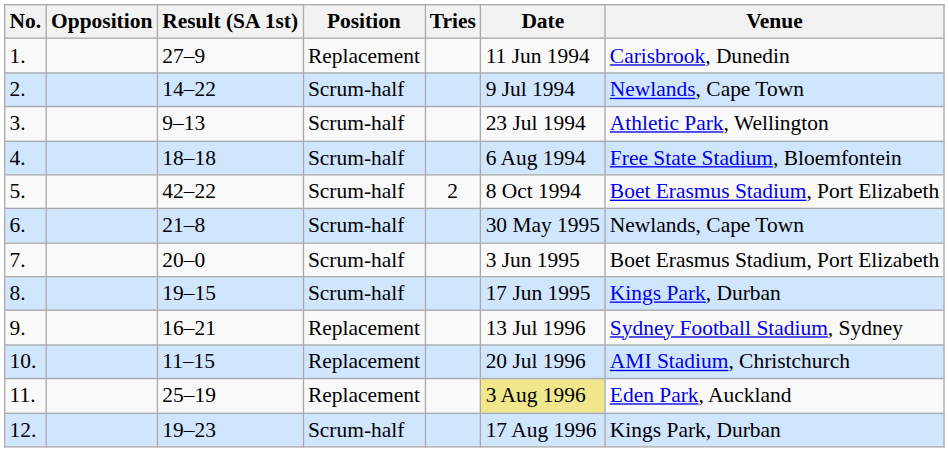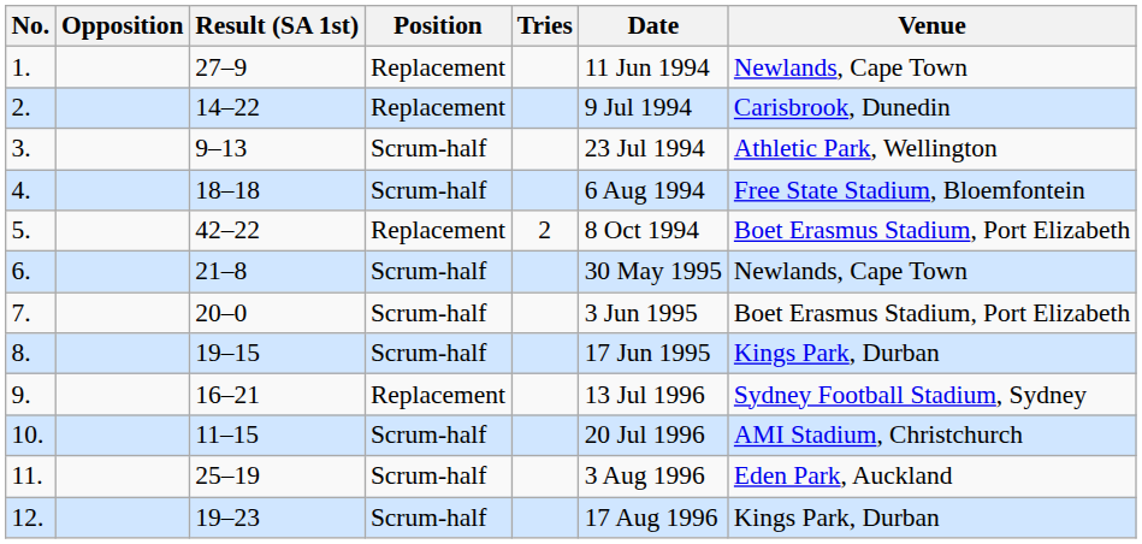 <table class="wikitable sortable">
 <tr>
 <th>No.</th>
 <th>Opposition</th>
 <th>Result (SA 1st)</th>
 <th>Position</th>
 <th>Tries</th>
 <th>Date</th>
 <th>Venue</th>
 </tr>
 <tr>
 <td>1.</td>
 <td></td>
 <td>27–9</td>
 <td>Replacement</td>
 <td></td>
 <td>11 Jun 1994</td>
-<td><a href='#'>Carisbrook</a>, Dunedin</td>
+<td><a href='#'>Newlands</a>, Cape Town</td>
 </tr>
 <tr style="background: #D0E6FF;">
 <td>2.</td>
 <td></td>
 <td>14–22</td>
-<td>Scrum-half</td>
+<td>Replacement</td>
 <td></td>
 <td>9 Jul 1994</td>
-<td><a href='#'>Newlands</a>, Cape Town</td>
+<td><a href='#'>Carisbrook</a>, Dunedin</td>
 </tr>
 <tr>
 <td>3.</td>
 <td></td>
 <td>9–13</td>
 <td>Scrum-half</td>
 <td></td>
 <td>23 Jul 1994</td>
 <td><a href='#'>Athletic Park</a>, Wellington</td>
 </tr>
 <tr style="background: #D0E6FF;">
 <td>4.</td>
 <td></td>
 <td>18–18</td>
 <td>Scrum-half</td>
 <td></td>
 <td>6 Aug 1994</td>
 <td><a href='#'>Free State Stadium</a>, Bloemfontein</td>
 </tr>
 <tr>
 <td>5.</td>
 <td></td>
 <td>42–22</td>
-<td>Scrum-half</td>
+<td>Replacement</td>
 <td align="center">2</td>
 <td>8 Oct 1994</td>
 <td><a href='#'>Boet Erasmus Stadium</a>, Port Elizabeth</td>
 </tr>
 <tr style="background: #D0E6FF;">
 <td>6.</td>
 <td></td>
 <td>21–8</td>
 <td>Scrum-half</td>
 <td></td>
 <td>30 May 1995</td>
 <td>Newlands, Cape Town</td>
 </tr>
 <tr>
 <td>7.</td>
 <td></td>
 <td>20–0</td>
 <td>Scrum-half</td>
 <td></td>
 <td>3 Jun 1995</td>
 <td>Boet Erasmus Stadium, Port Elizabeth</td>
 </tr>
 <tr style="background: #D0E6FF;">
 <td>8.</td>
 <td></td>
 <td>19–15</td>
 <td>Scrum-half</td>
 <td></td>
 <td>17 Jun 1995</td>
 <td><a href='#'>Kings Park</a>, Durban</td>
 </tr>
 <tr>
 <td>9.</td>
 <td></td>
 <td>16–21</td>
 <td>Replacement</td>
 <td></td>
 <td>13 Jul 1996</td>
 <td><a href='#'>Sydney Football Stadium</a>, Sydney</td>
 </tr>
 <tr style="background: #D0E6FF;">
 <td>10.</td>
 <td></td>
 <td>11–15</td>
-<td>Replacement</td>
+<td>Scrum-half</td>
 <td></td>
 <td>20 Jul 1996</td>
 <td><a href='#'>AMI Stadium</a>, Christchurch</td>
 </tr>
 <tr>
 <td>11.</td>
 <td></td>
 <td>25–19</td>
-<td>Replacement</td>
+<td>Scrum-half</td>
 <td></td>
-<td style="background: khaki;">3 Aug 1996</td>
+<td>3 Aug 1996</td>
 <td><a href='#'>Eden Park</a>, Auckland</td>
 </tr>
 <tr style="background: #D0E6FF;">
 <td>12.</td>
 <td></td>
 <td>19–23</td>
 <td>Scrum-half</td>
 <td></td>
 <td>17 Aug 1996</td>
 <td>Kings Park, Durban</td>
 </tr>
 </table>
